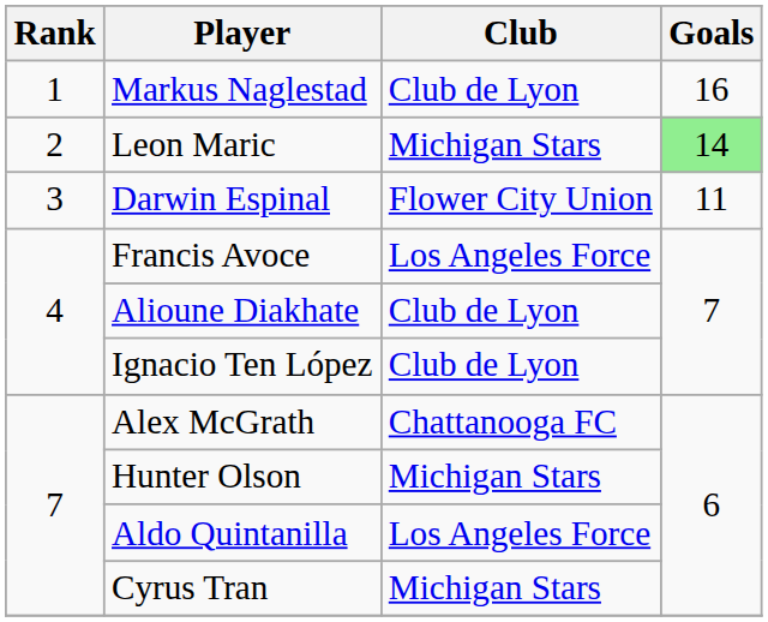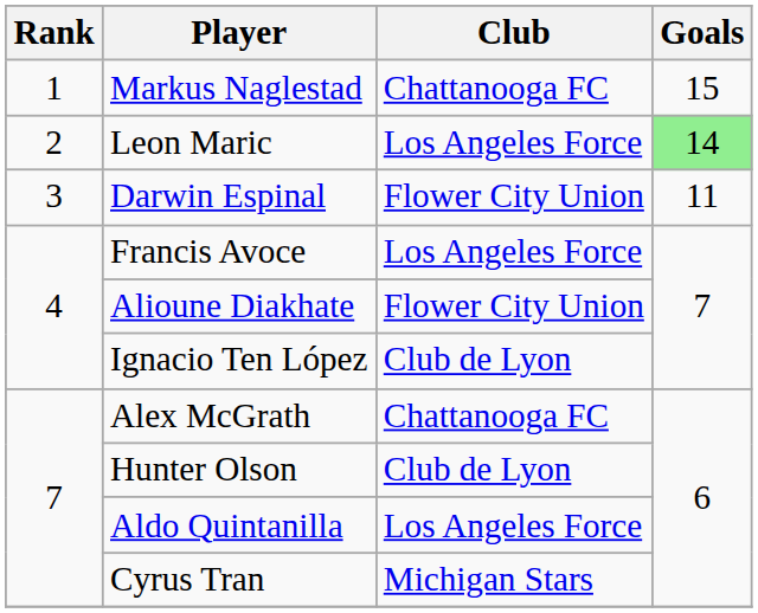 <table class="wikitable" style="text-align:center">
 <tr>
 <th>Rank</th>
 <th>Player</th>
 <th>Club</th>
 <th>Goals</th>
 </tr>
 <tr>
 <td>1</td>
 <td align="left"> <a href='#'>Markus Naglestad</a></td>
-<td align="left"><a href='#'>Club de Lyon</a></td>
-<td>16</td>
+<td align="left"><a href='#'>Chattanooga FC</a></td>
+<td>15</td>
 </tr>
 <tr>
 <td>2</td>
 <td align="left"> Leon Maric</td>
-<td align="left"><a href='#'>Michigan Stars</a></td>
+<td align="left"><a href='#'>Los Angeles Force</a></td>
 <td style="background: lightgreen;">14</td>
 </tr>
 <tr>
 <td>3</td>
 <td align="left"> <a href='#'>Darwin Espinal</a></td>
 <td align="left"><a href='#'>Flower City Union</a></td>
 <td>11</td>
 </tr>
 <tr>
 <td rowspan=3>4</td>
 <td align="left"> Francis Avoce</td>
 <td align="left"><a href='#'>Los Angeles Force</a></td>
 <td rowspan=3>7</td>
 </tr>
 <tr>
 <td align="left"> <a href='#'>Alioune Diakhate</a></td>
-<td align="left"><a href='#'>Club de Lyon</a></td>
+<td align="left"><a href='#'>Flower City Union</a></td>
 </tr>
 <tr>
 <td align="left"> Ignacio Ten López</td>
 <td align="left"><a href='#'>Club de Lyon</a></td>
 </tr>
 <tr>
 <td rowspan=4>7</td>
 <td align="left"> Alex McGrath</td>
 <td align="left"><a href='#'>Chattanooga FC</a></td>
 <td rowspan=4>6</td>
 </tr>
 <tr>
 <td align="left"> Hunter Olson</td>
-<td align="left"><a href='#'>Michigan Stars</a></td>
+<td align="left"><a href='#'>Club de Lyon</a></td>
 </tr>
 <tr>
 <td align="left"> <a href='#'>Aldo Quintanilla</a></td>
 <td align="left"><a href='#'>Los Angeles Force</a></td>
 </tr>
 <tr>
 <td align="left"> Cyrus Tran</td>
 <td align="left"><a href='#'>Michigan Stars</a></td>
 </tr>
 <tr>
 </tr>
 </table>
